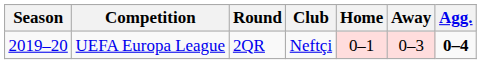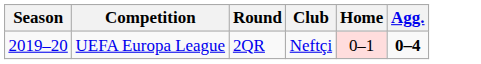 <table class="wikitable">
 <tr>
 <th>Season</th>
 <th>Competition</th>
 <th>Round</th>
 <th>Club</th>
 <th>Home</th>
-<th>Away</th>
 <th><a href='#'>Agg.</a></th>
 </tr>
 <tr>
 <td><a href='#'>2019–20</a></td>
 <td><a href='#'>UEFA Europa League</a></td>
 <td><a href='#'>2QR</a></td>
 <td> <a href='#'>Neftçi</a></td>
 <td bgcolor="#ffdddd" style="text-align:center;">0–1</td>
-<td bgcolor="#ffdddd" style="text-align:center;">0–3</td>
 <td style="text-align:center;"><strong>0–4</strong></td>
 </tr>
 </table>
